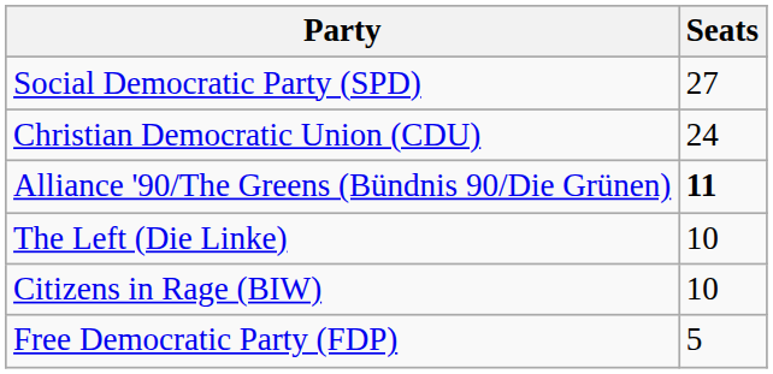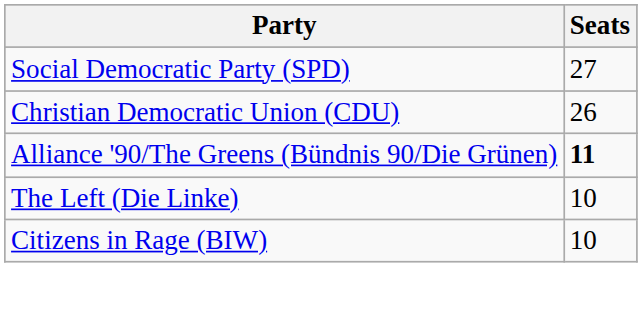 <table class="wikitable">
 <tr>
 <th>Party</th>
 <th>Seats</th>
 </tr>
 <tr>
 <td><a href='#'>Social Democratic Party (SPD)</a></td>
 <td>27</td>
 </tr>
 <tr>
 <td><a href='#'>Christian Democratic Union (CDU)</a></td>
-<td>24</td>
+<td>26</td>
 </tr>
 <tr>
 <td><a href='#'>Alliance '90/The Greens (Bündnis 90/Die Grünen)</a></td>
 <td><strong>11</strong></td>
 </tr>
 <tr>
 <td><a href='#'>The Left (Die Linke)</a></td>
 <td>10</td>
 </tr>
 <tr>
 <td><a href='#'>Citizens in Rage (BIW)</a></td>
 <td>10</td>
 </tr>
-<tr>
-<td><a href='#'>Free Democratic Party (FDP)</a></td>
-<td>5</td>
-</tr>
 </table>
